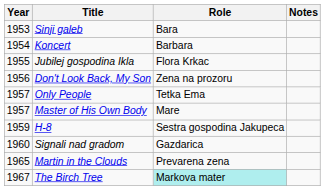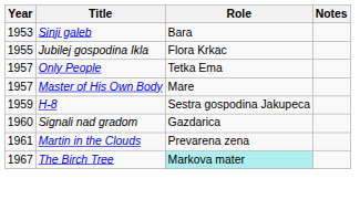 <table class="wikitable">
 <tr>
 <th>Year</th>
 <th>Title</th>
 <th>Role</th>
 <th>Notes</th>
 </tr>
 <tr>
 <td>1953</td>
 <td><em><a href='#'>Sinji galeb</a></em></td>
 <td>Bara</td>
 <td></td>
 </tr>
 <tr>
-<td>1954</td>
-<td><em><a href='#'>Koncert</a></em></td>
-<td>Barbara</td>
-<td></td>
-</tr>
-<tr>
 <td>1955</td>
 <td><em>Jubilej gospodina Ikla</em></td>
 <td>Flora Krkac</td>
-<td></td>
-</tr>
-<tr>
-<td>1956</td>
-<td><em><a href='#'>Don't Look Back, My Son</a></em></td>
-<td>Zena na prozoru</td>
 <td></td>
 </tr>
 <tr>
 <td>1957</td>
 <td><em><a href='#'>Only People</a></em></td>
 <td>Tetka Ema</td>
 <td></td>
 </tr>
 <tr>
 <td>1957</td>
 <td><em><a href='#'>Master of His Own Body</a></em></td>
 <td>Mare</td>
 <td></td>
 </tr>
 <tr>
 <td>1959</td>
 <td><em><a href='#'>H-8</a></em></td>
 <td>Sestra gospodina Jakupeca</td>
 <td></td>
 </tr>
 <tr>
 <td>1960</td>
 <td><em>Signali nad gradom</em></td>
 <td>Gazdarica</td>
 <td></td>
 </tr>
 <tr>
-<td>1965</td>
+<td>1961</td>
 <td><em><a href='#'>Martin in the Clouds</a></em></td>
 <td>Prevarena zena</td>
 <td></td>
 </tr>
 <tr>
 <td>1967</td>
 <td><em><a href='#'>The Birch Tree</a></em></td>
 <td style="background: paleturquoise;">Markova mater</td>
 <td></td>
 </tr>
 </table>
